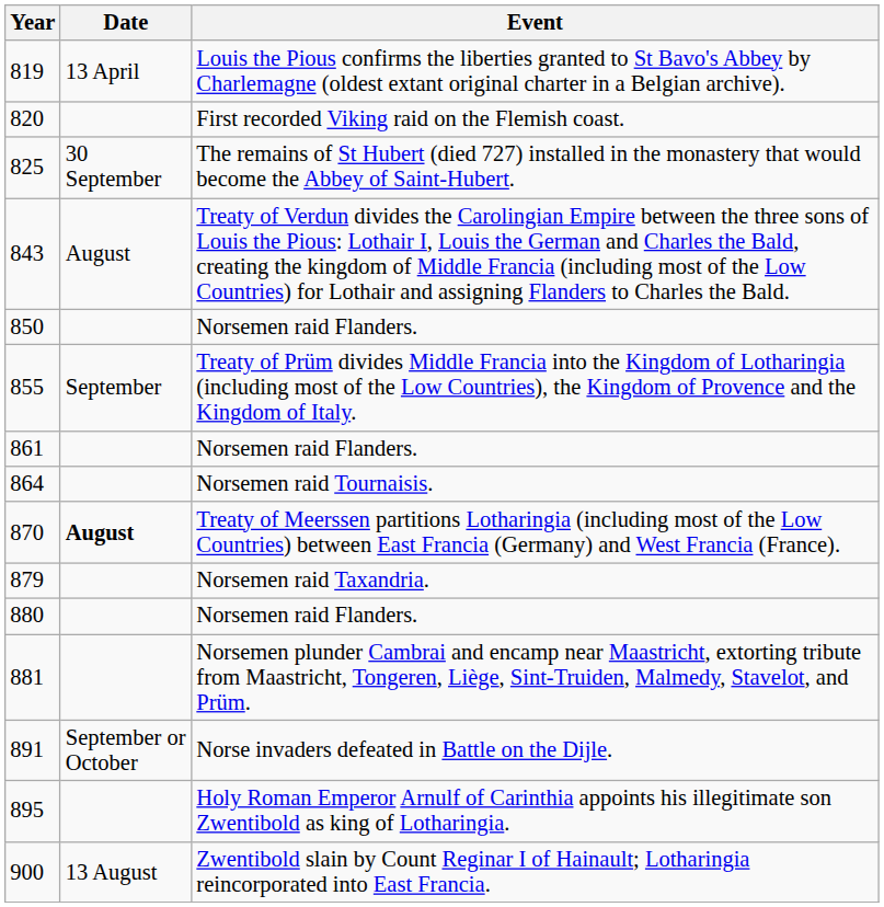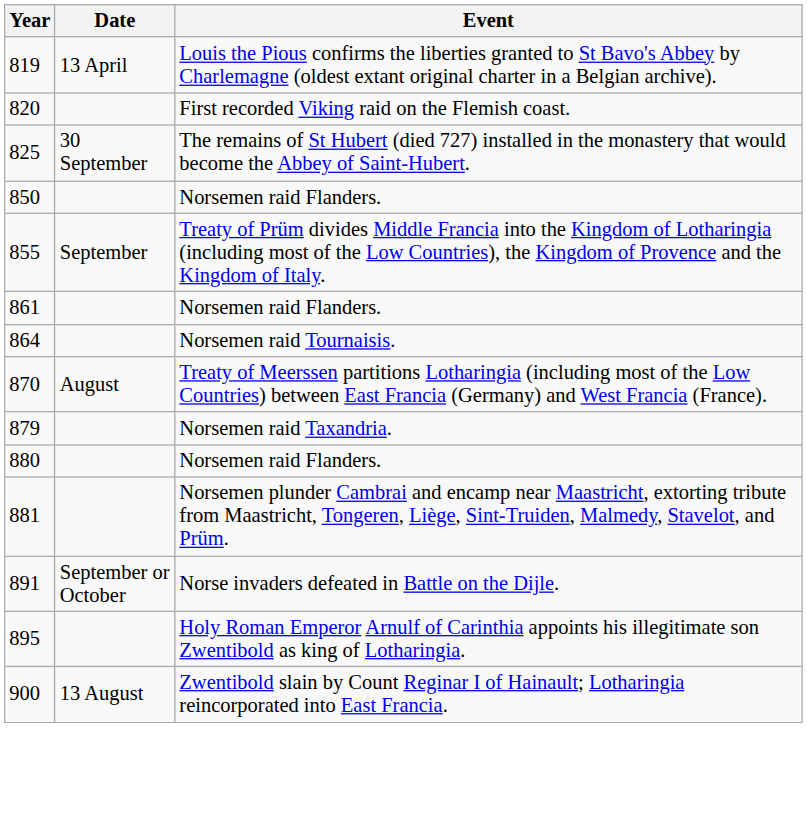 <table class="wikitable" width="100%">
 <tr>
 <th style="width:6%">Year</th>
 <th style="width:15%">Date</th>
 <th>Event</th>
 </tr>
 <tr>
 <td>819</td>
 <td>13 April</td>
 <td><a href='#'>Louis the Pious</a> confirms the liberties granted to <a href='#'>St Bavo's Abbey</a> by <a href='#'>Charlemagne</a> (oldest extant original charter in a Belgian archive).</td>
 </tr>
 <tr>
 <td>820</td>
 <td></td>
 <td>First recorded <a href='#'>Viking</a> raid on the Flemish coast.</td>
 </tr>
 <tr>
 <td>825</td>
 <td>30 September</td>
 <td>The remains of <a href='#'>St Hubert</a> (died 727) installed in the monastery that would become the <a href='#'>Abbey of Saint-Hubert</a>.</td>
-</tr>
-<tr>
-<td>843</td>
-<td>August</td>
-<td><a href='#'>Treaty of Verdun</a> divides the <a href='#'>Carolingian Empire</a> between the three sons of <a href='#'>Louis the Pious</a>: <a href='#'>Lothair I</a>, <a href='#'>Louis the German</a> and <a href='#'>Charles the Bald</a>, creating the kingdom of <a href='#'>Middle Francia</a> (including most of the <a href='#'>Low Countries</a>) for Lothair and assigning <a href='#'>Flanders</a> to Charles the Bald.</td>
 </tr>
 <tr>
 <td>850</td>
 <td></td>
 <td>Norsemen raid Flanders.</td>
 </tr>
 <tr>
 <td>855</td>
 <td>September</td>
 <td><a href='#'>Treaty of Prüm</a> divides <a href='#'>Middle Francia</a> into the <a href='#'>Kingdom of Lotharingia</a> (including most of the <a href='#'>Low Countries</a>), the <a href='#'>Kingdom of Provence</a> and the <a href='#'>Kingdom of Italy</a>.</td>
 </tr>
 <tr>
 <td>861</td>
 <td></td>
 <td>Norsemen raid Flanders.</td>
 </tr>
 <tr>
 <td>864</td>
 <td></td>
 <td>Norsemen raid <a href='#'>Tournaisis</a>.</td>
 </tr>
 <tr>
 <td>870</td>
-<td><strong>August</strong></td>
+<td>August</td>
 <td><a href='#'>Treaty of Meerssen</a> partitions <a href='#'>Lotharingia</a> (including most of the <a href='#'>Low Countries</a>) between <a href='#'>East Francia</a> (Germany) and <a href='#'>West Francia</a> (France).</td>
 </tr>
 <tr>
 <td>879</td>
 <td></td>
 <td>Norsemen raid <a href='#'>Taxandria</a>.</td>
 </tr>
 <tr>
 <td>880</td>
 <td></td>
 <td>Norsemen raid Flanders.</td>
 </tr>
 <tr>
 <td>881</td>
 <td></td>
 <td>Norsemen plunder <a href='#'>Cambrai</a> and encamp near <a href='#'>Maastricht</a>, extorting tribute from Maastricht, <a href='#'>Tongeren</a>, <a href='#'>Liège</a>, <a href='#'>Sint-Truiden</a>, <a href='#'>Malmedy</a>, <a href='#'>Stavelot</a>, and <a href='#'>Prüm</a>.</td>
 </tr>
 <tr>
 <td>891</td>
 <td>September or October</td>
 <td>Norse invaders defeated in <a href='#'>Battle on the Dijle</a>.</td>
 </tr>
 <tr>
 <td>895</td>
 <td></td>
 <td><a href='#'>Holy Roman Emperor</a> <a href='#'>Arnulf of Carinthia</a> appoints his illegitimate son <a href='#'>Zwentibold</a> as king of <a href='#'>Lotharingia</a>.</td>
 </tr>
 <tr>
 <td>900</td>
 <td>13 August</td>
 <td><a href='#'>Zwentibold</a> slain by Count <a href='#'>Reginar I of Hainault</a>; <a href='#'>Lotharingia</a> reincorporated into <a href='#'>East Francia</a>.</td>
 </tr>
 <tr>
 </tr>
 </table>
